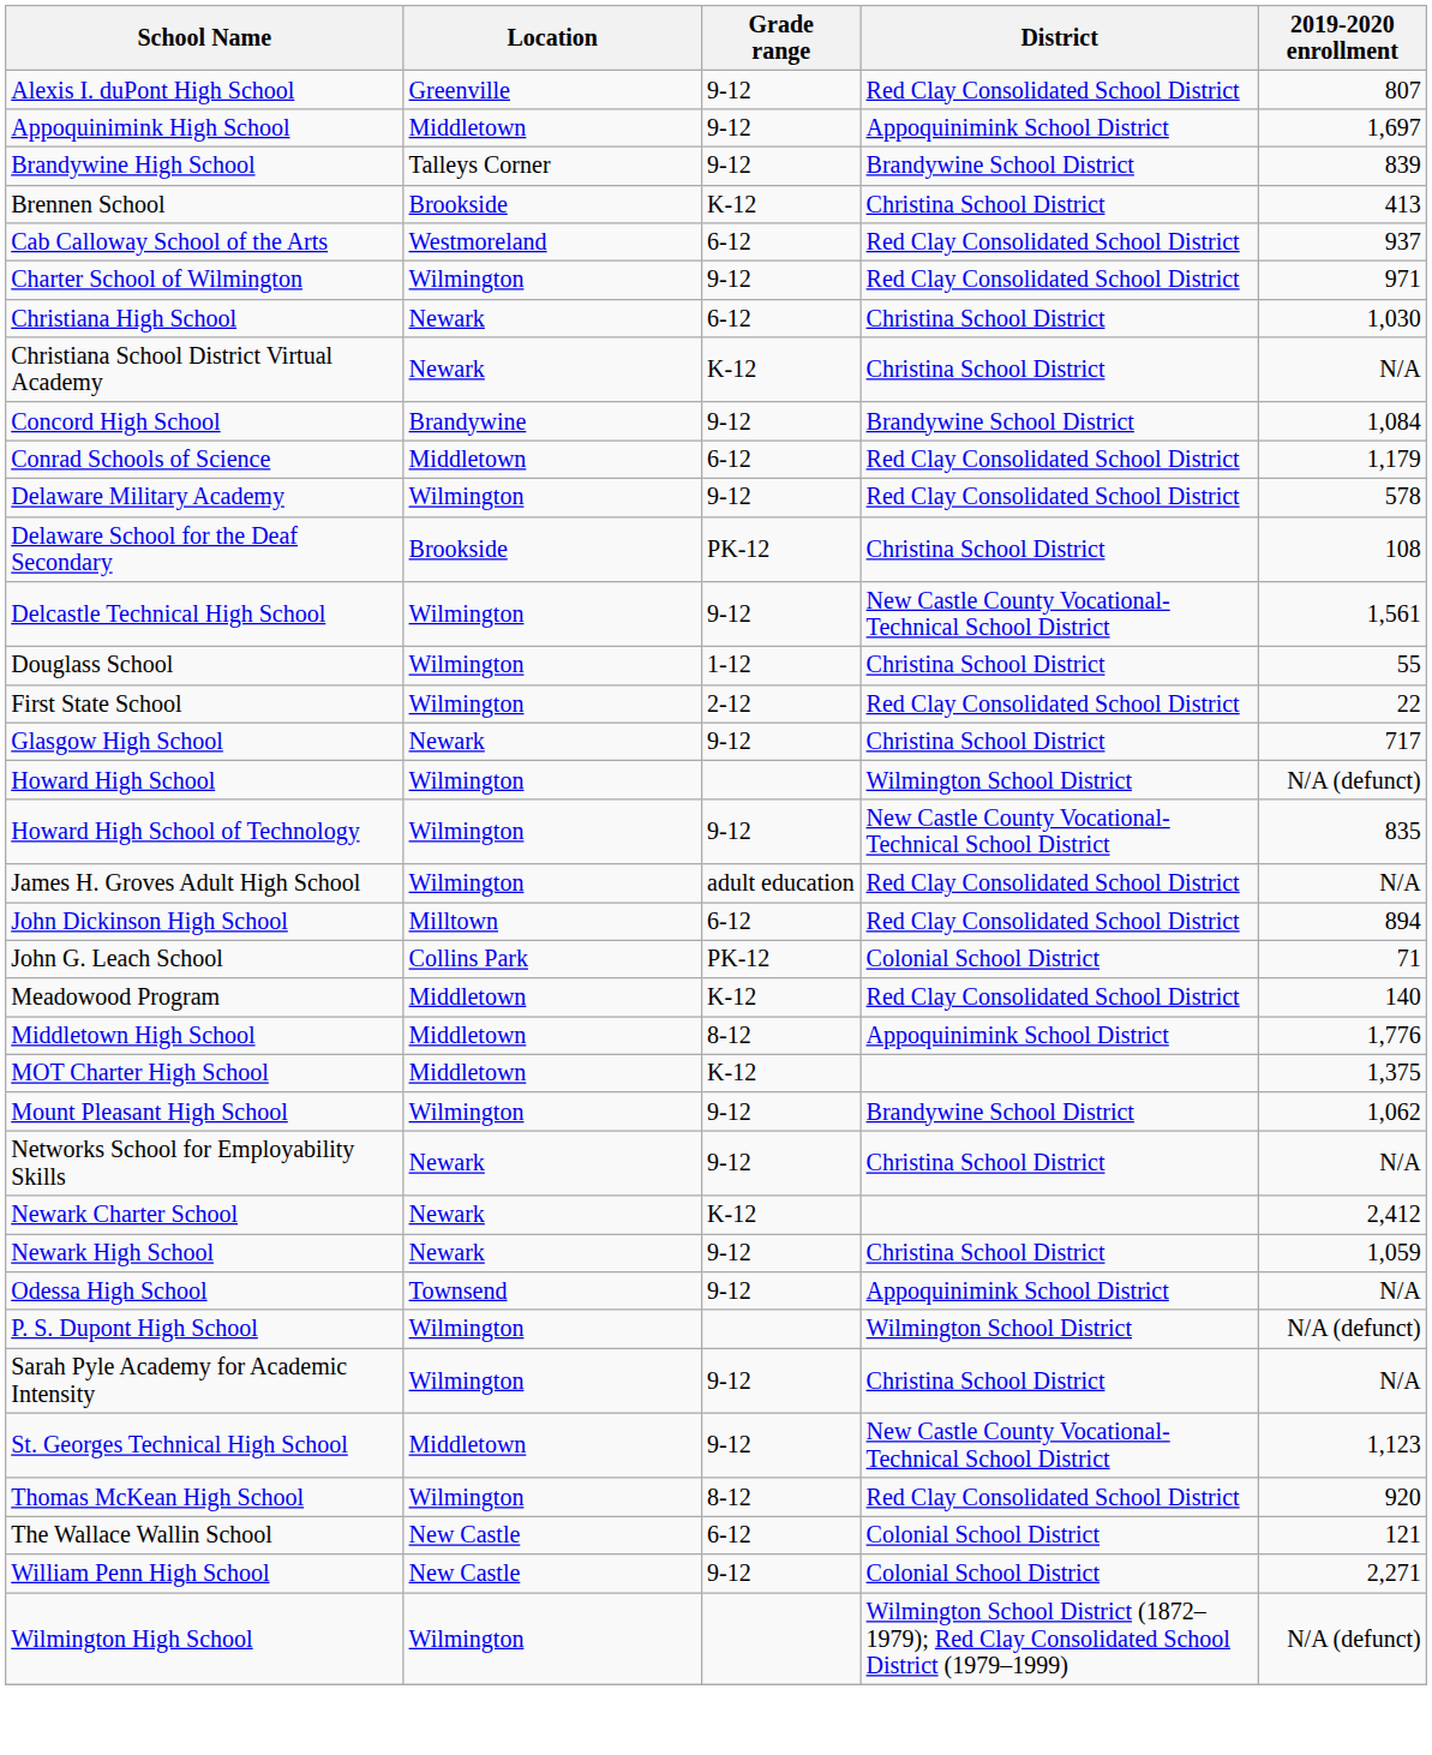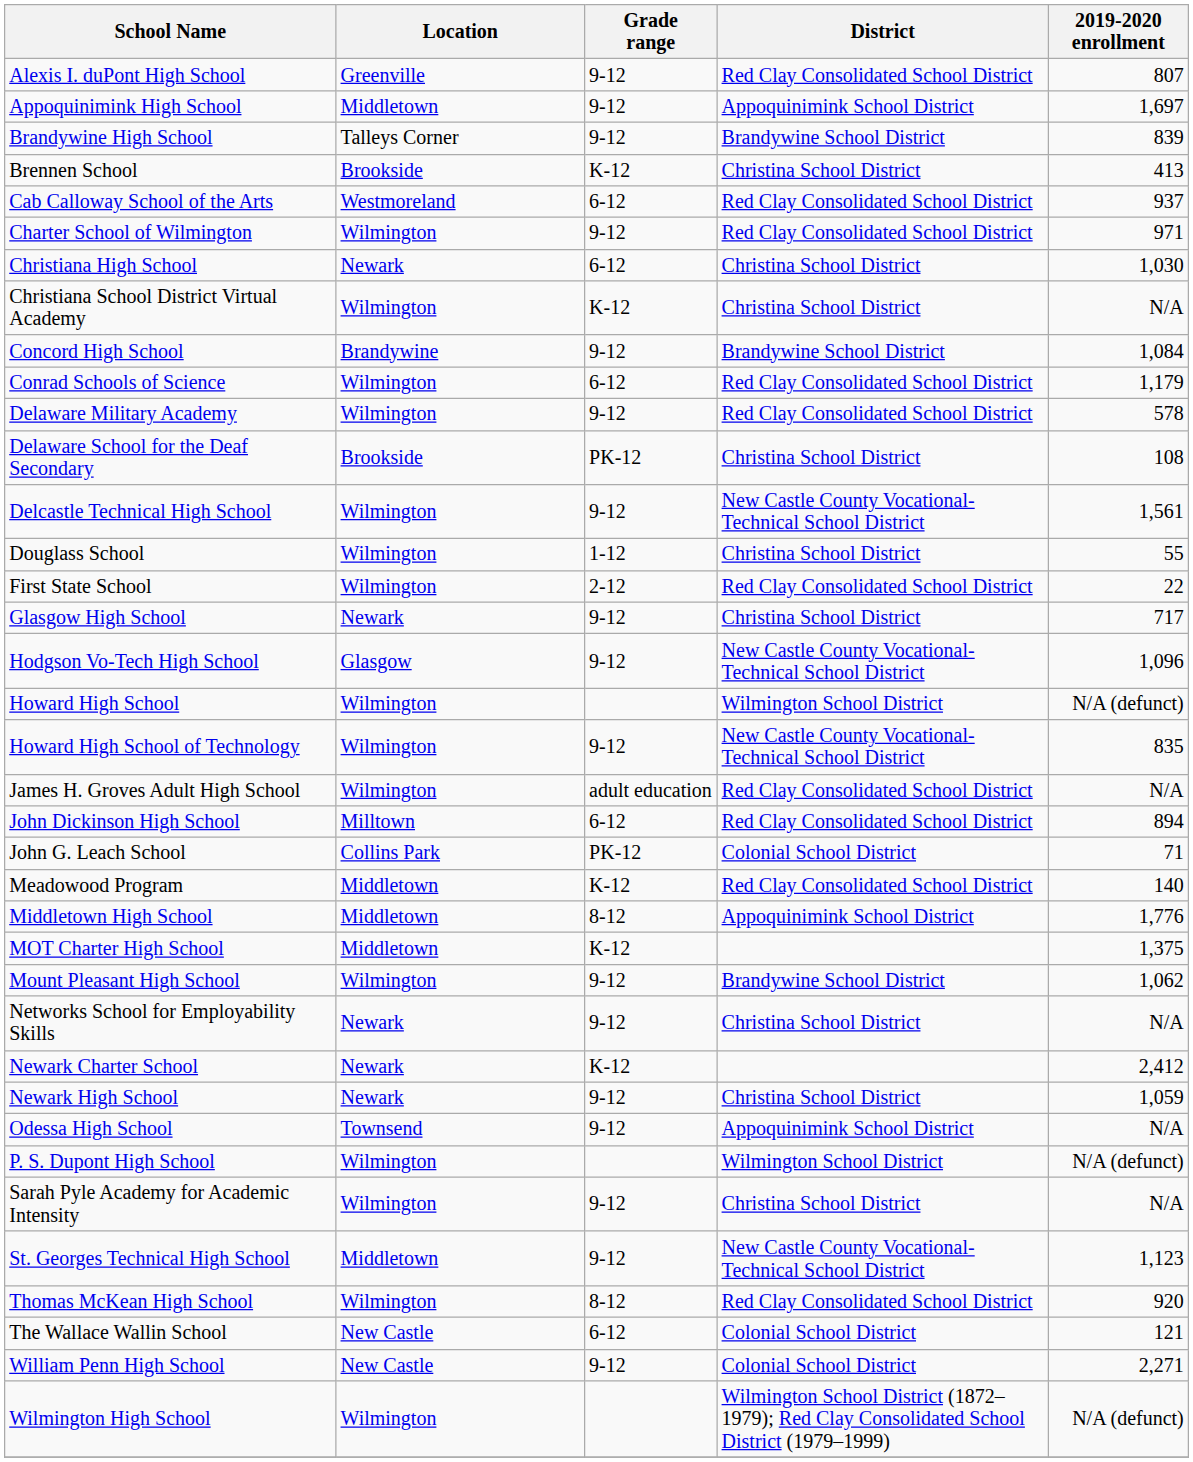 <table class="wikitable sortable" style="width:75%;">
 <tr>
 <th width=20%>School Name</th>
 <th width=15%>Location</th>
 <th width=8%>Grade<br>range</th>
 <th width=20%>District</th>
 <th width=8%>2019-2020<br>enrollment</th>
 </tr>
 <tr>
 <td><a href='#'>Alexis I. duPont High School</a></td>
 <td><a href='#'>Greenville</a></td>
 <td>9-12</td>
 <td><a href='#'>Red Clay Consolidated School District</a></td>
 <td align="right">807</td>
 </tr>
 <tr>
 <td><a href='#'>Appoquinimink High School</a></td>
 <td><a href='#'>Middletown</a></td>
 <td>9-12</td>
 <td><a href='#'>Appoquinimink School District</a></td>
 <td align="right">1,697</td>
 </tr>
 <tr>
 <td><a href='#'>Brandywine High School</a></td>
 <td>Talleys Corner</td>
 <td>9-12</td>
 <td><a href='#'>Brandywine School District</a></td>
 <td align="right">839</td>
 </tr>
 <tr>
 <td>Brennen School</td>
 <td><a href='#'>Brookside</a></td>
 <td>K-12</td>
 <td><a href='#'>Christina School District</a></td>
 <td align="right">413</td>
 </tr>
 <tr>
 <td><a href='#'>Cab Calloway School of the Arts</a></td>
 <td><a href='#'>Westmoreland</a></td>
 <td>6-12</td>
 <td><a href='#'>Red Clay Consolidated School District</a></td>
 <td align="right">937</td>
 </tr>
 <tr>
 <td><a href='#'>Charter School of Wilmington</a></td>
 <td><a href='#'>Wilmington</a></td>
 <td>9-12</td>
 <td><a href='#'>Red Clay Consolidated School District</a></td>
 <td align="right">971</td>
 </tr>
 <tr>
 <td><a href='#'>Christiana High School</a></td>
 <td><a href='#'>Newark</a></td>
 <td>6-12</td>
 <td><a href='#'>Christina School District</a></td>
 <td align="right">1,030</td>
 </tr>
 <tr>
 <td>Christiana School District Virtual Academy</td>
-<td><a href='#'>Newark</a></td>
+<td><a href='#'>Wilmington</a></td>
 <td>K-12</td>
 <td><a href='#'>Christina School District</a></td>
 <td align="right">N/A</td>
 </tr>
 <tr>
 <td><a href='#'>Concord High School</a></td>
 <td><a href='#'>Brandywine</a></td>
 <td>9-12</td>
 <td><a href='#'>Brandywine School District</a></td>
 <td align="right">1,084</td>
 </tr>
 <tr>
 <td><a href='#'>Conrad Schools of Science</a></td>
-<td><a href='#'>Middletown</a></td>
+<td><a href='#'>Wilmington</a></td>
 <td>6-12</td>
 <td><a href='#'>Red Clay Consolidated School District</a></td>
 <td align="right">1,179</td>
 </tr>
 <tr>
 <td><a href='#'>Delaware Military Academy</a></td>
 <td><a href='#'>Wilmington</a></td>
 <td>9-12</td>
 <td><a href='#'>Red Clay Consolidated School District</a></td>
 <td align="right">578</td>
 </tr>
 <tr>
 <td><a href='#'>Delaware School for the Deaf Secondary</a></td>
 <td><a href='#'>Brookside</a></td>
 <td>PK-12</td>
 <td><a href='#'>Christina School District</a></td>
 <td align="right">108</td>
 </tr>
 <tr>
 <td><a href='#'>Delcastle Technical High School</a></td>
 <td><a href='#'>Wilmington</a></td>
 <td>9-12</td>
 <td><a href='#'>New Castle County Vocational-Technical School District</a></td>
 <td align="right">1,561</td>
 </tr>
 <tr>
 <td>Douglass School</td>
 <td><a href='#'>Wilmington</a></td>
 <td>1-12</td>
 <td><a href='#'>Christina School District</a></td>
 <td align="right">55</td>
 </tr>
 <tr>
 <td>First State School</td>
 <td><a href='#'>Wilmington</a></td>
 <td>2-12</td>
 <td><a href='#'>Red Clay Consolidated School District</a></td>
 <td align="right">22</td>
 </tr>
 <tr>
 <td><a href='#'>Glasgow High School</a></td>
 <td><a href='#'>Newark</a></td>
 <td>9-12</td>
 <td><a href='#'>Christina School District</a></td>
 <td align="right">717</td>
+</tr>
+<tr>
+<td><a href='#'>Hodgson Vo-Tech High School</a></td>
+<td><a href='#'>Glasgow</a></td>
+<td>9-12</td>
+<td><a href='#'>New Castle County Vocational-Technical School District</a></td>
+<td align="right">1,096</td>
 </tr>
 <tr>
 <td><a href='#'>Howard High School</a></td>
 <td><a href='#'>Wilmington</a></td>
 <td></td>
 <td><a href='#'>Wilmington School District</a></td>
 <td align="right">N/A (defunct)</td>
 </tr>
 <tr>
 <td><a href='#'>Howard High School of Technology</a></td>
 <td><a href='#'>Wilmington</a></td>
 <td>9-12</td>
 <td><a href='#'>New Castle County Vocational-Technical School District</a></td>
 <td align="right">835</td>
 </tr>
 <tr>
 <td>James H. Groves Adult High School</td>
 <td><a href='#'>Wilmington</a></td>
 <td>adult education</td>
 <td><a href='#'>Red Clay Consolidated School District</a></td>
 <td align="right">N/A</td>
 </tr>
 <tr>
 <td><a href='#'>John Dickinson High School</a></td>
 <td><a href='#'>Milltown</a></td>
 <td>6-12</td>
 <td><a href='#'>Red Clay Consolidated School District</a></td>
 <td align="right">894</td>
 </tr>
 <tr>
 <td>John G. Leach School</td>
 <td><a href='#'>Collins Park</a></td>
 <td>PK-12</td>
 <td><a href='#'>Colonial School District</a></td>
 <td align="right">71</td>
 </tr>
 <tr>
 <td>Meadowood Program</td>
 <td><a href='#'>Middletown</a></td>
 <td>K-12</td>
 <td><a href='#'>Red Clay Consolidated School District</a></td>
 <td align="right">140</td>
 </tr>
 <tr>
 <td><a href='#'>Middletown High School</a></td>
 <td><a href='#'>Middletown</a></td>
 <td>8-12</td>
 <td><a href='#'>Appoquinimink School District</a></td>
 <td align="right">1,776</td>
 </tr>
 <tr>
 <td><a href='#'>MOT Charter High School</a></td>
 <td><a href='#'>Middletown</a></td>
 <td>K-12</td>
 <td></td>
 <td align="right">1,375</td>
 </tr>
 <tr>
 <td><a href='#'>Mount Pleasant High School</a></td>
 <td><a href='#'>Wilmington</a></td>
 <td>9-12</td>
 <td><a href='#'>Brandywine School District</a></td>
 <td align="right">1,062</td>
 </tr>
 <tr>
 <td>Networks School for Employability Skills</td>
 <td><a href='#'>Newark</a></td>
 <td>9-12</td>
 <td><a href='#'>Christina School District</a></td>
 <td align="right">N/A</td>
 </tr>
 <tr>
 <td><a href='#'>Newark Charter School</a></td>
 <td><a href='#'>Newark</a></td>
 <td>K-12</td>
 <td></td>
 <td align="right">2,412</td>
 </tr>
 <tr>
 <td><a href='#'>Newark High School</a></td>
 <td><a href='#'>Newark</a></td>
 <td>9-12</td>
 <td><a href='#'>Christina School District</a></td>
 <td align="right">1,059</td>
 </tr>
 <tr>
 <td><a href='#'>Odessa High School</a></td>
 <td><a href='#'>Townsend</a></td>
 <td>9-12</td>
 <td><a href='#'>Appoquinimink School District</a></td>
 <td align="right">N/A</td>
 </tr>
 <tr>
 <td><a href='#'>P. S. Dupont High School</a></td>
 <td><a href='#'>Wilmington</a></td>
 <td></td>
 <td><a href='#'>Wilmington School District</a></td>
 <td align="right">N/A (defunct)</td>
 </tr>
 <tr>
 <td>Sarah Pyle Academy for Academic Intensity</td>
 <td><a href='#'>Wilmington</a></td>
 <td>9-12</td>
 <td><a href='#'>Christina School District</a></td>
 <td align="right">N/A</td>
 </tr>
 <tr>
 <td><a href='#'>St. Georges Technical High School</a></td>
 <td><a href='#'>Middletown</a></td>
 <td>9-12</td>
 <td><a href='#'>New Castle County Vocational-Technical School District</a></td>
 <td align="right">1,123</td>
 </tr>
 <tr>
 <td><a href='#'>Thomas McKean High School</a></td>
 <td><a href='#'>Wilmington</a></td>
 <td>8-12</td>
 <td><a href='#'>Red Clay Consolidated School District</a></td>
 <td align="right">920</td>
 </tr>
 <tr>
 <td>The Wallace Wallin School</td>
 <td><a href='#'>New Castle</a></td>
 <td>6-12</td>
 <td><a href='#'>Colonial School District</a></td>
 <td align="right">121</td>
 </tr>
 <tr>
 <td><a href='#'>William Penn High School</a></td>
 <td><a href='#'>New Castle</a></td>
 <td>9-12</td>
 <td><a href='#'>Colonial School District</a></td>
 <td align="right">2,271</td>
 </tr>
 <tr>
 <td><a href='#'>Wilmington High School</a></td>
 <td><a href='#'>Wilmington</a></td>
 <td></td>
 <td><a href='#'>Wilmington School District</a> (1872–1979); <a href='#'>Red Clay Consolidated School District</a> (1979–1999)</td>
 <td align="right">N/A (defunct)</td>
 </tr>
 <tr>
 </tr>
 </table>
